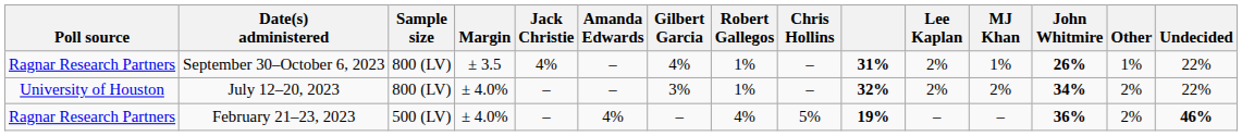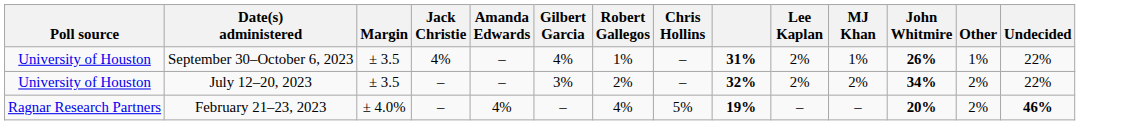 <table class="wikitable" style="font-size:90%;text-align:center;">
 <tr valign=bottom>
 <th>Poll source</th>
 <th>Date(s)<br>administered</th>
-<th>Sample<br>size</th>
 <th>Margin<br></th>
 <th style="width:50px;">Jack Christie</th>
 <th style="width:50px;">Amanda<br>Edwards</th>
 <th style="width:50px;">Gilbert Garcia</th>
 <th style="width:50px;">Robert<br>Gallegos</th>
 <th style="width:50px;">Chris<br>Hollins</th>
 <th style="width:50px;"></th>
 <th style="width:50px;">Lee Kaplan</th>
 <th style="width:50px;">MJ Khan</th>
 <th style="width:50px;">John<br>Whitmire</th>
 <th>Other</th>
 <th>Undecided</th>
 </tr>
 <tr>
-<td><a href='#'>Ragnar Research Partners</a></td>
+<td><a href='#'>University of Houston</a></td>
 <td>September 30–October 6, 2023</td>
-<td>800 (LV)</td>
 <td>± 3.5</td>
 <td>4%</td>
 <td>–</td>
 <td>4%</td>
 <td>1%</td>
 <td>–</td>
 <td><strong>31%</strong></td>
 <td>2%</td>
 <td>1%</td>
 <td><strong>26%</strong></td>
 <td>1%</td>
 <td>22%</td>
 </tr>
 <tr>
 <td><a href='#'>University of Houston</a></td>
 <td>July 12–20, 2023</td>
-<td>800 (LV)</td>
-<td>± 4.0%</td>
+<td>± 3.5</td>
 <td>–</td>
 <td>–</td>
 <td>3%</td>
-<td>1%</td>
+<td>2%</td>
 <td>–</td>
 <td><strong>32%</strong></td>
 <td>2%</td>
 <td>2%</td>
 <td><strong>34%</strong></td>
 <td>2%</td>
 <td>22%</td>
 </tr>
 <tr>
 <td><a href='#'>Ragnar Research Partners</a></td>
 <td>February 21–23, 2023</td>
-<td>500 (LV)</td>
 <td>± 4.0%</td>
 <td>–</td>
 <td>4%</td>
 <td>–</td>
 <td>4%</td>
 <td>5%</td>
 <td><strong>19%</strong></td>
 <td>–</td>
 <td>–</td>
-<td><strong>36%</strong></td>
+<td><strong>20%</strong></td>
 <td>2%</td>
 <td><strong>46%</strong></td>
 </tr>
 </table>
